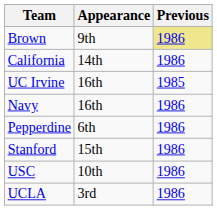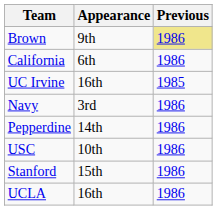 <table class="wikitable sortable">
 <tr>
 <th>Team</th>
 <th>Appearance</th>
 <th>Previous</th>
 </tr>
 <tr>
 <td><a href='#'>Brown</a></td>
 <td>9th</td>
 <td style="background: khaki;"><a href='#'>1986</a></td>
 </tr>
 <tr>
 <td><a href='#'>California</a></td>
-<td>14th</td>
+<td>6th</td>
 <td><a href='#'>1986</a></td>
 </tr>
 <tr>
 <td><a href='#'>UC Irvine</a></td>
 <td>16th</td>
 <td><a href='#'>1985</a></td>
 </tr>
 <tr>
 <td><a href='#'>Navy</a></td>
-<td>16th</td>
+<td>3rd</td>
 <td><a href='#'>1986</a></td>
 </tr>
 <tr>
 <td><a href='#'>Pepperdine</a></td>
-<td>6th</td>
+<td>14th</td>
+<td><a href='#'>1986</a></td>
+</tr>
+<tr>
+<td><a href='#'>USC</a></td>
+<td>10th</td>
 <td><a href='#'>1986</a></td>
 </tr>
 <tr>
 <td><a href='#'>Stanford</a></td>
 <td>15th</td>
 <td><a href='#'>1986</a></td>
 </tr>
 <tr>
-<td><a href='#'>USC</a></td>
-<td>10th</td>
-<td><a href='#'>1986</a></td>
-</tr>
-<tr>
 <td><a href='#'>UCLA</a></td>
-<td>3rd</td>
+<td>16th</td>
 <td><a href='#'>1986</a></td>
 </tr>
 </table>
